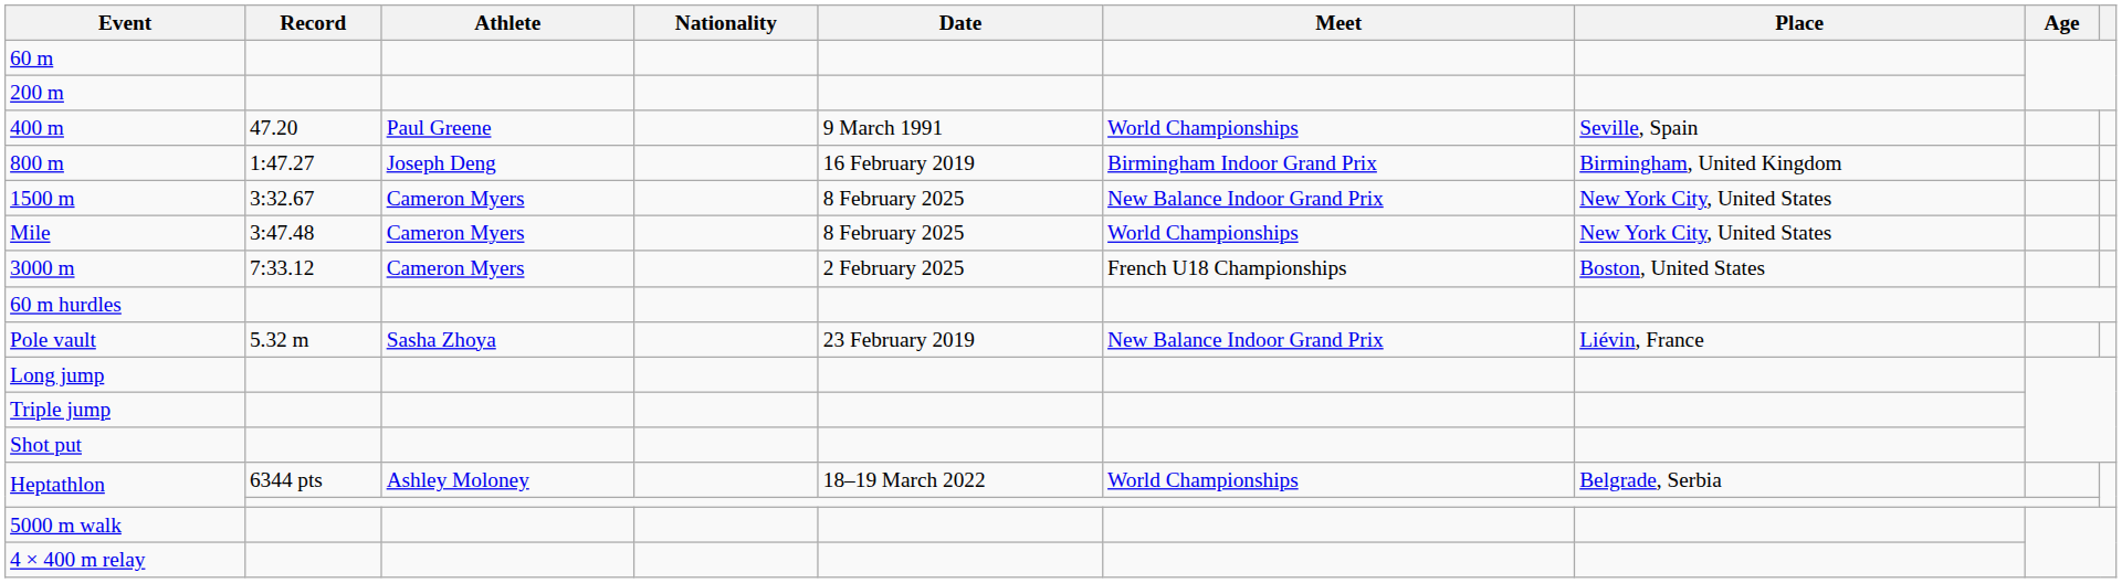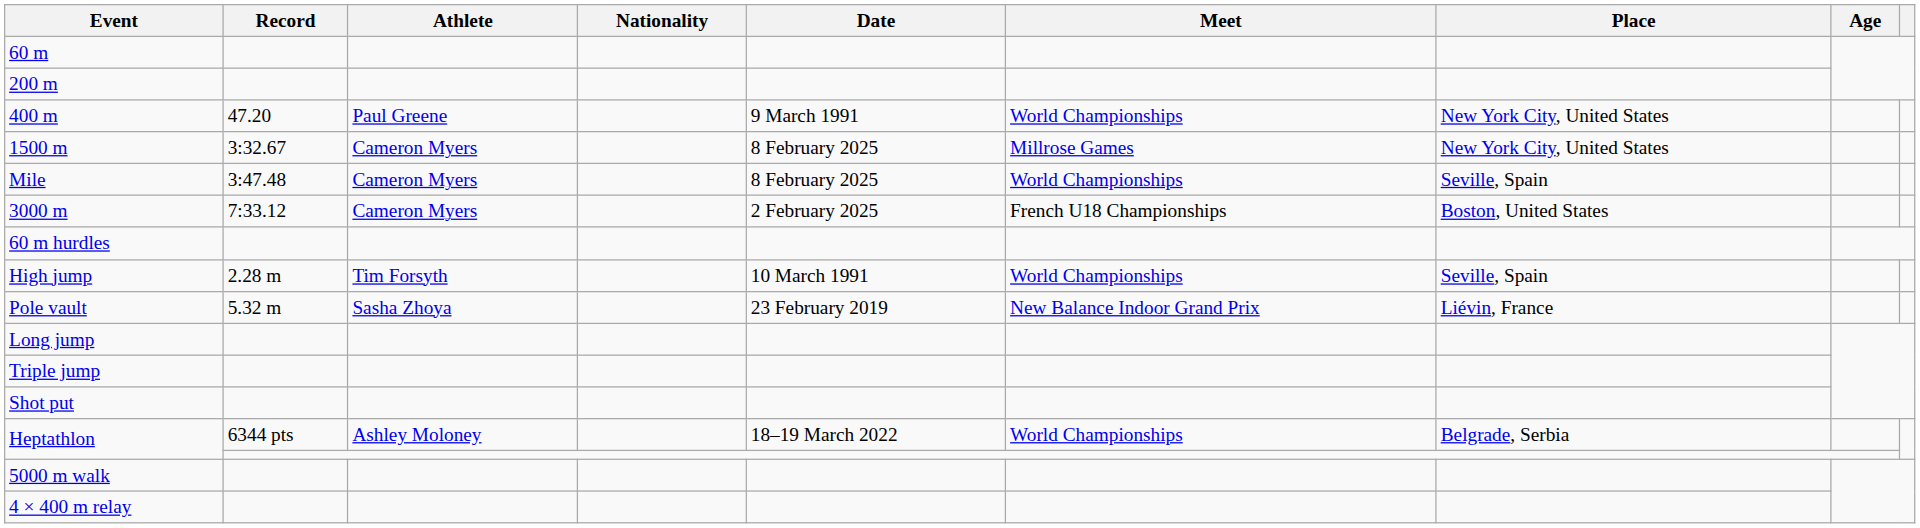 <table class="wikitable" style="font-size:95%; width: 95%;">
 <tr>
 <th>Event</th>
 <th>Record</th>
 <th>Athlete</th>
 <th>Nationality</th>
 <th>Date</th>
 <th>Meet</th>
 <th>Place</th>
 <th>Age</th>
 <th></th>
 </tr>
 <tr>
 <td><a href='#'>60 m</a></td>
 <td></td>
 <td></td>
 <td></td>
 <td></td>
 <td></td>
 <td></td>
 </tr>
 <tr>
 <td><a href='#'>200 m</a></td>
 <td></td>
 <td></td>
 <td></td>
 <td></td>
 <td></td>
 <td></td>
 </tr>
 <tr>
 <td><a href='#'>400 m</a></td>
 <td>47.20</td>
 <td><a href='#'>Paul Greene</a></td>
 <td></td>
 <td>9 March 1991</td>
 <td><a href='#'>World Championships</a></td>
-<td><a href='#'>Seville</a>, Spain</td>
-<td></td>
-<td></td>
-</tr>
-<tr>
-<td><a href='#'>800 m</a></td>
-<td>1:47.27</td>
-<td><a href='#'>Joseph Deng</a></td>
-<td></td>
-<td>16 February 2019</td>
-<td><a href='#'>Birmingham Indoor Grand Prix</a></td>
-<td><a href='#'>Birmingham</a>, United Kingdom</td>
+<td><a href='#'>New York City</a>, United States</td>
 <td></td>
 <td></td>
 </tr>
 <tr>
 <td><a href='#'>1500 m</a></td>
 <td>3:32.67</td>
 <td><a href='#'>Cameron Myers</a></td>
 <td></td>
 <td>8 February 2025</td>
-<td><a href='#'>New Balance Indoor Grand Prix</a></td>
+<td><a href='#'>Millrose Games</a></td>
 <td><a href='#'>New York City</a>, United States</td>
 <td></td>
 <td></td>
 </tr>
 <tr>
 <td><a href='#'>Mile</a></td>
 <td>3:47.48</td>
 <td><a href='#'>Cameron Myers</a></td>
 <td></td>
 <td>8 February 2025</td>
 <td><a href='#'>World Championships</a></td>
-<td><a href='#'>New York City</a>, United States</td>
+<td><a href='#'>Seville</a>, Spain</td>
 <td></td>
 <td></td>
 </tr>
 <tr>
 <td><a href='#'>3000 m</a></td>
 <td>7:33.12</td>
 <td><a href='#'>Cameron Myers</a></td>
 <td></td>
 <td>2 February 2025</td>
 <td>French U18 Championships</td>
 <td><a href='#'>Boston</a>, United States</td>
 <td></td>
 <td></td>
 </tr>
 <tr>
 <td><a href='#'>60 m hurdles</a></td>
 <td></td>
 <td></td>
 <td></td>
 <td></td>
+<td></td>
+<td></td>
+</tr>
+<tr>
+<td><a href='#'>High jump</a></td>
+<td>2.28 m</td>
+<td><a href='#'>Tim Forsyth</a></td>
+<td></td>
+<td>10 March 1991</td>
+<td><a href='#'>World Championships</a></td>
+<td><a href='#'>Seville</a>, Spain</td>
 <td></td>
 <td></td>
 </tr>
 <tr>
 <td><a href='#'>Pole vault</a></td>
 <td>5.32 m</td>
 <td><a href='#'>Sasha Zhoya</a></td>
 <td></td>
 <td>23 February 2019</td>
 <td><a href='#'>New Balance Indoor Grand Prix</a></td>
 <td><a href='#'>Liévin</a>, France</td>
 <td></td>
 <td></td>
 </tr>
 <tr>
 <td><a href='#'>Long jump</a></td>
 <td></td>
 <td></td>
 <td></td>
 <td></td>
 <td></td>
 <td></td>
 </tr>
 <tr>
 <td><a href='#'>Triple jump</a></td>
 <td></td>
 <td></td>
 <td></td>
 <td></td>
 <td></td>
 <td></td>
 </tr>
 <tr>
 <td><a href='#'>Shot put</a></td>
 <td></td>
 <td></td>
 <td></td>
 <td></td>
 <td></td>
 <td></td>
 </tr>
 <tr>
 <td rowspan=2><a href='#'>Heptathlon</a></td>
 <td>6344 pts</td>
 <td><a href='#'>Ashley Moloney</a></td>
 <td></td>
 <td>18–19 March 2022</td>
 <td><a href='#'>World Championships</a></td>
 <td><a href='#'>Belgrade</a>, Serbia</td>
 <td></td>
 <td rowspan=2></td>
 </tr>
 <tr>
 <td colspan=7></td>
 </tr>
 <tr>
 <td><a href='#'>5000 m walk</a></td>
 <td></td>
 <td></td>
 <td></td>
 <td></td>
 <td></td>
 <td></td>
 </tr>
 <tr>
 <td><a href='#'>4 × 400 m relay</a></td>
 <td></td>
 <td></td>
 <td></td>
 <td></td>
 <td></td>
 <td></td>
 </tr>
 </table>
